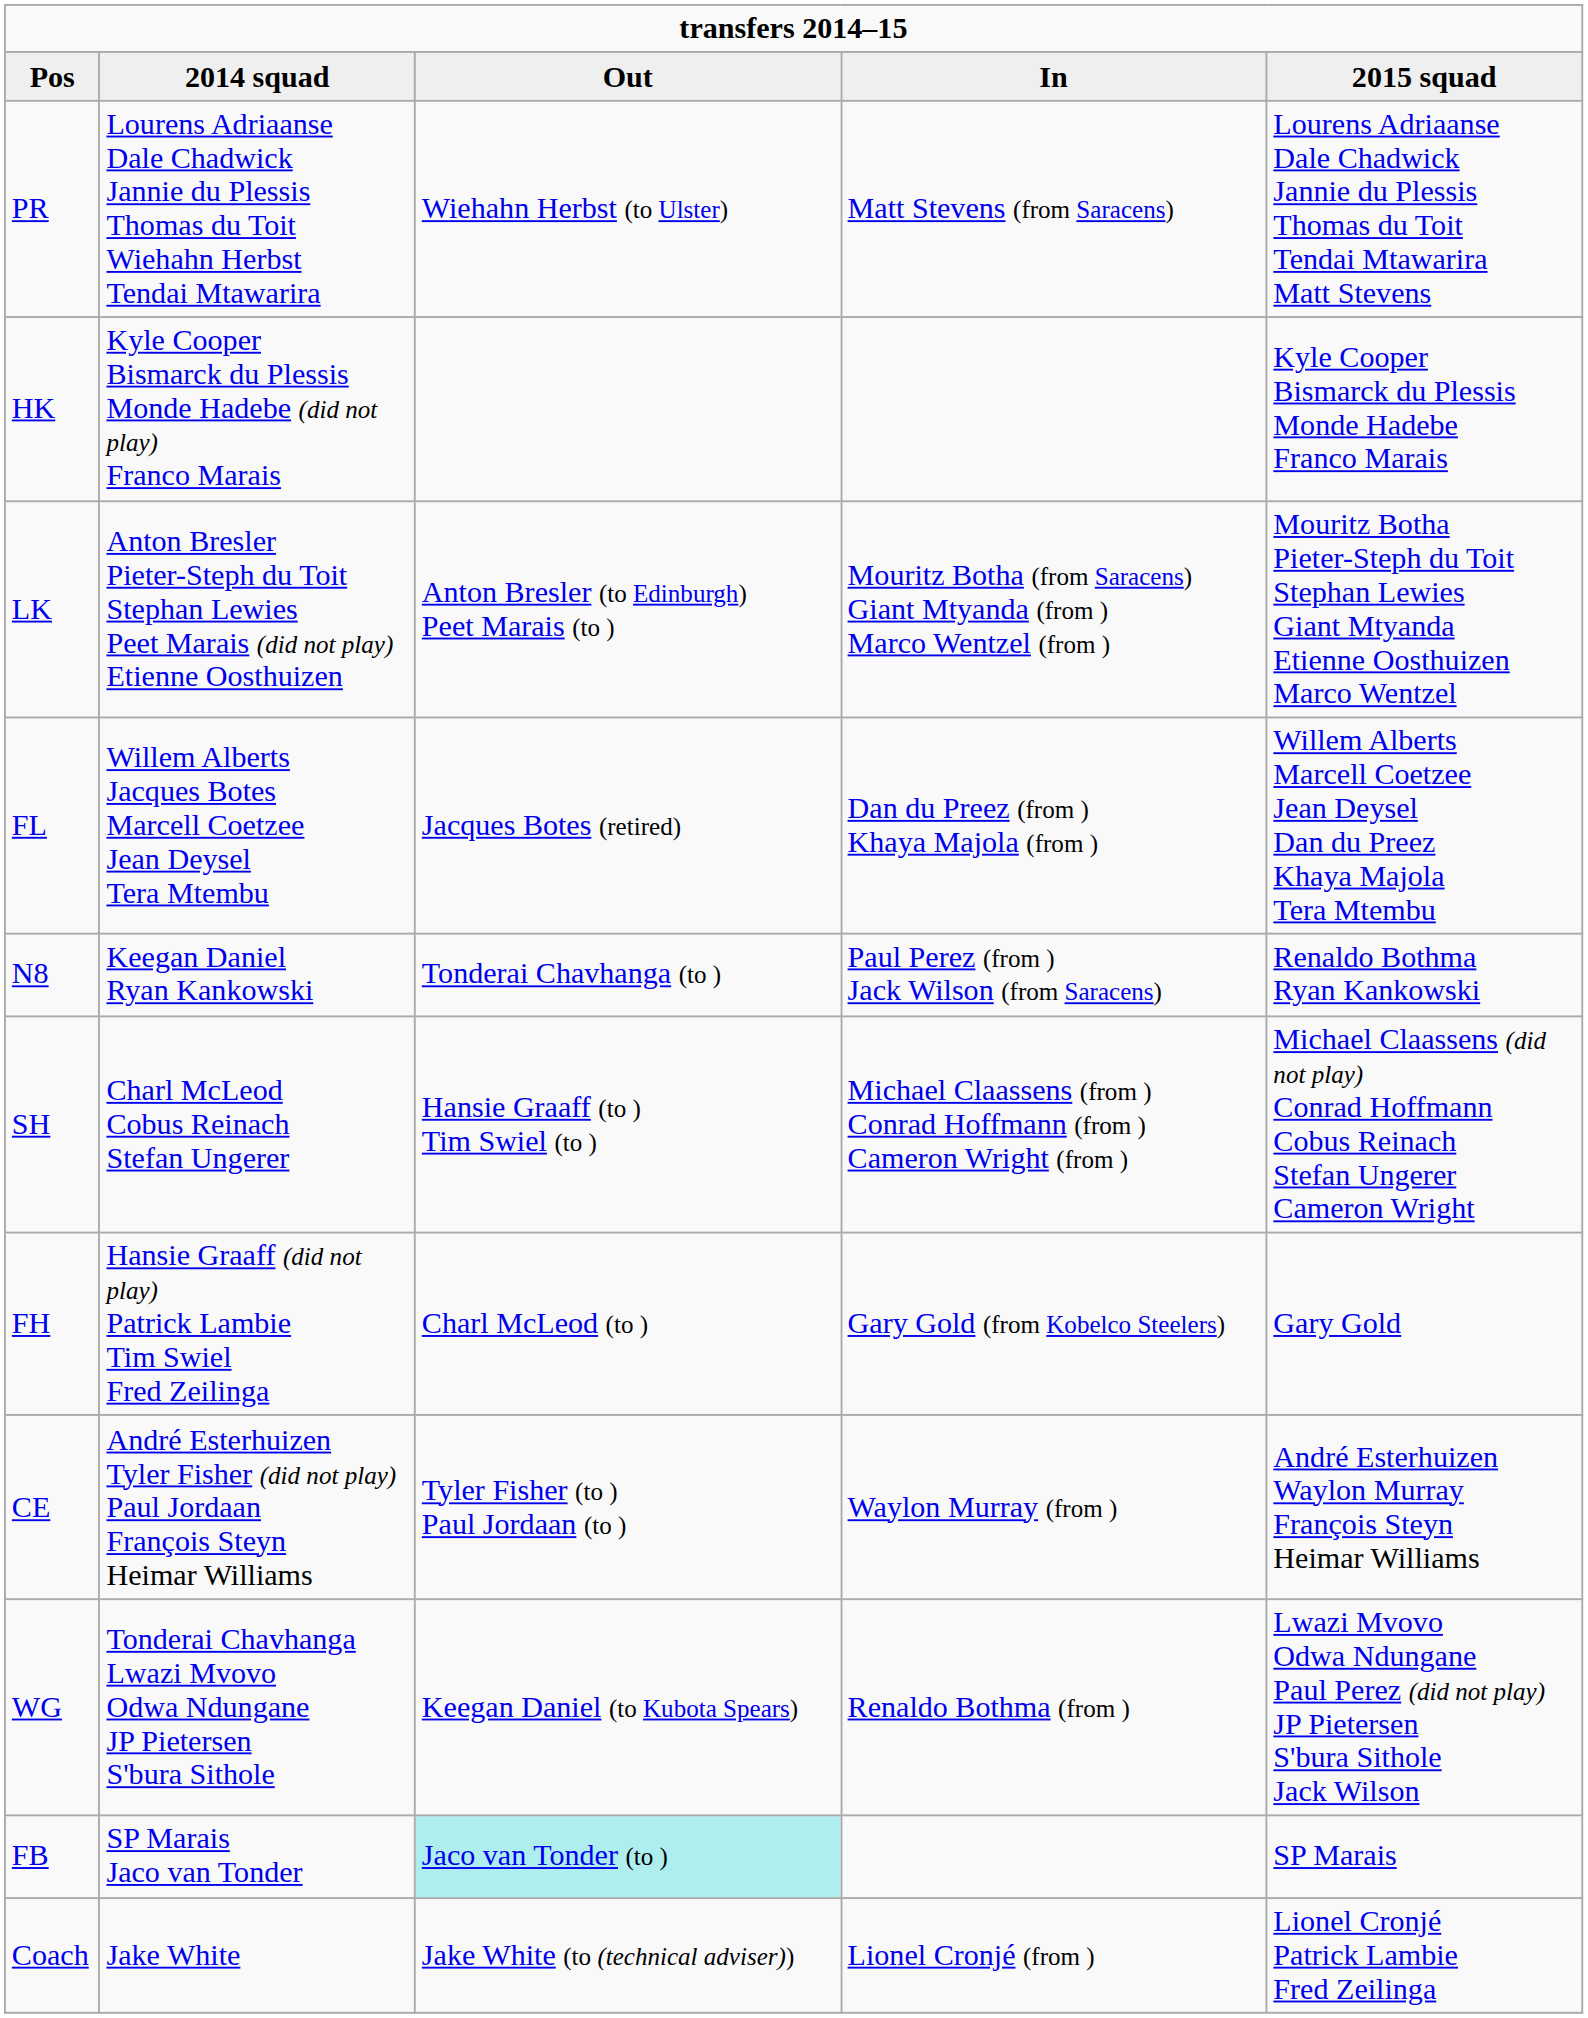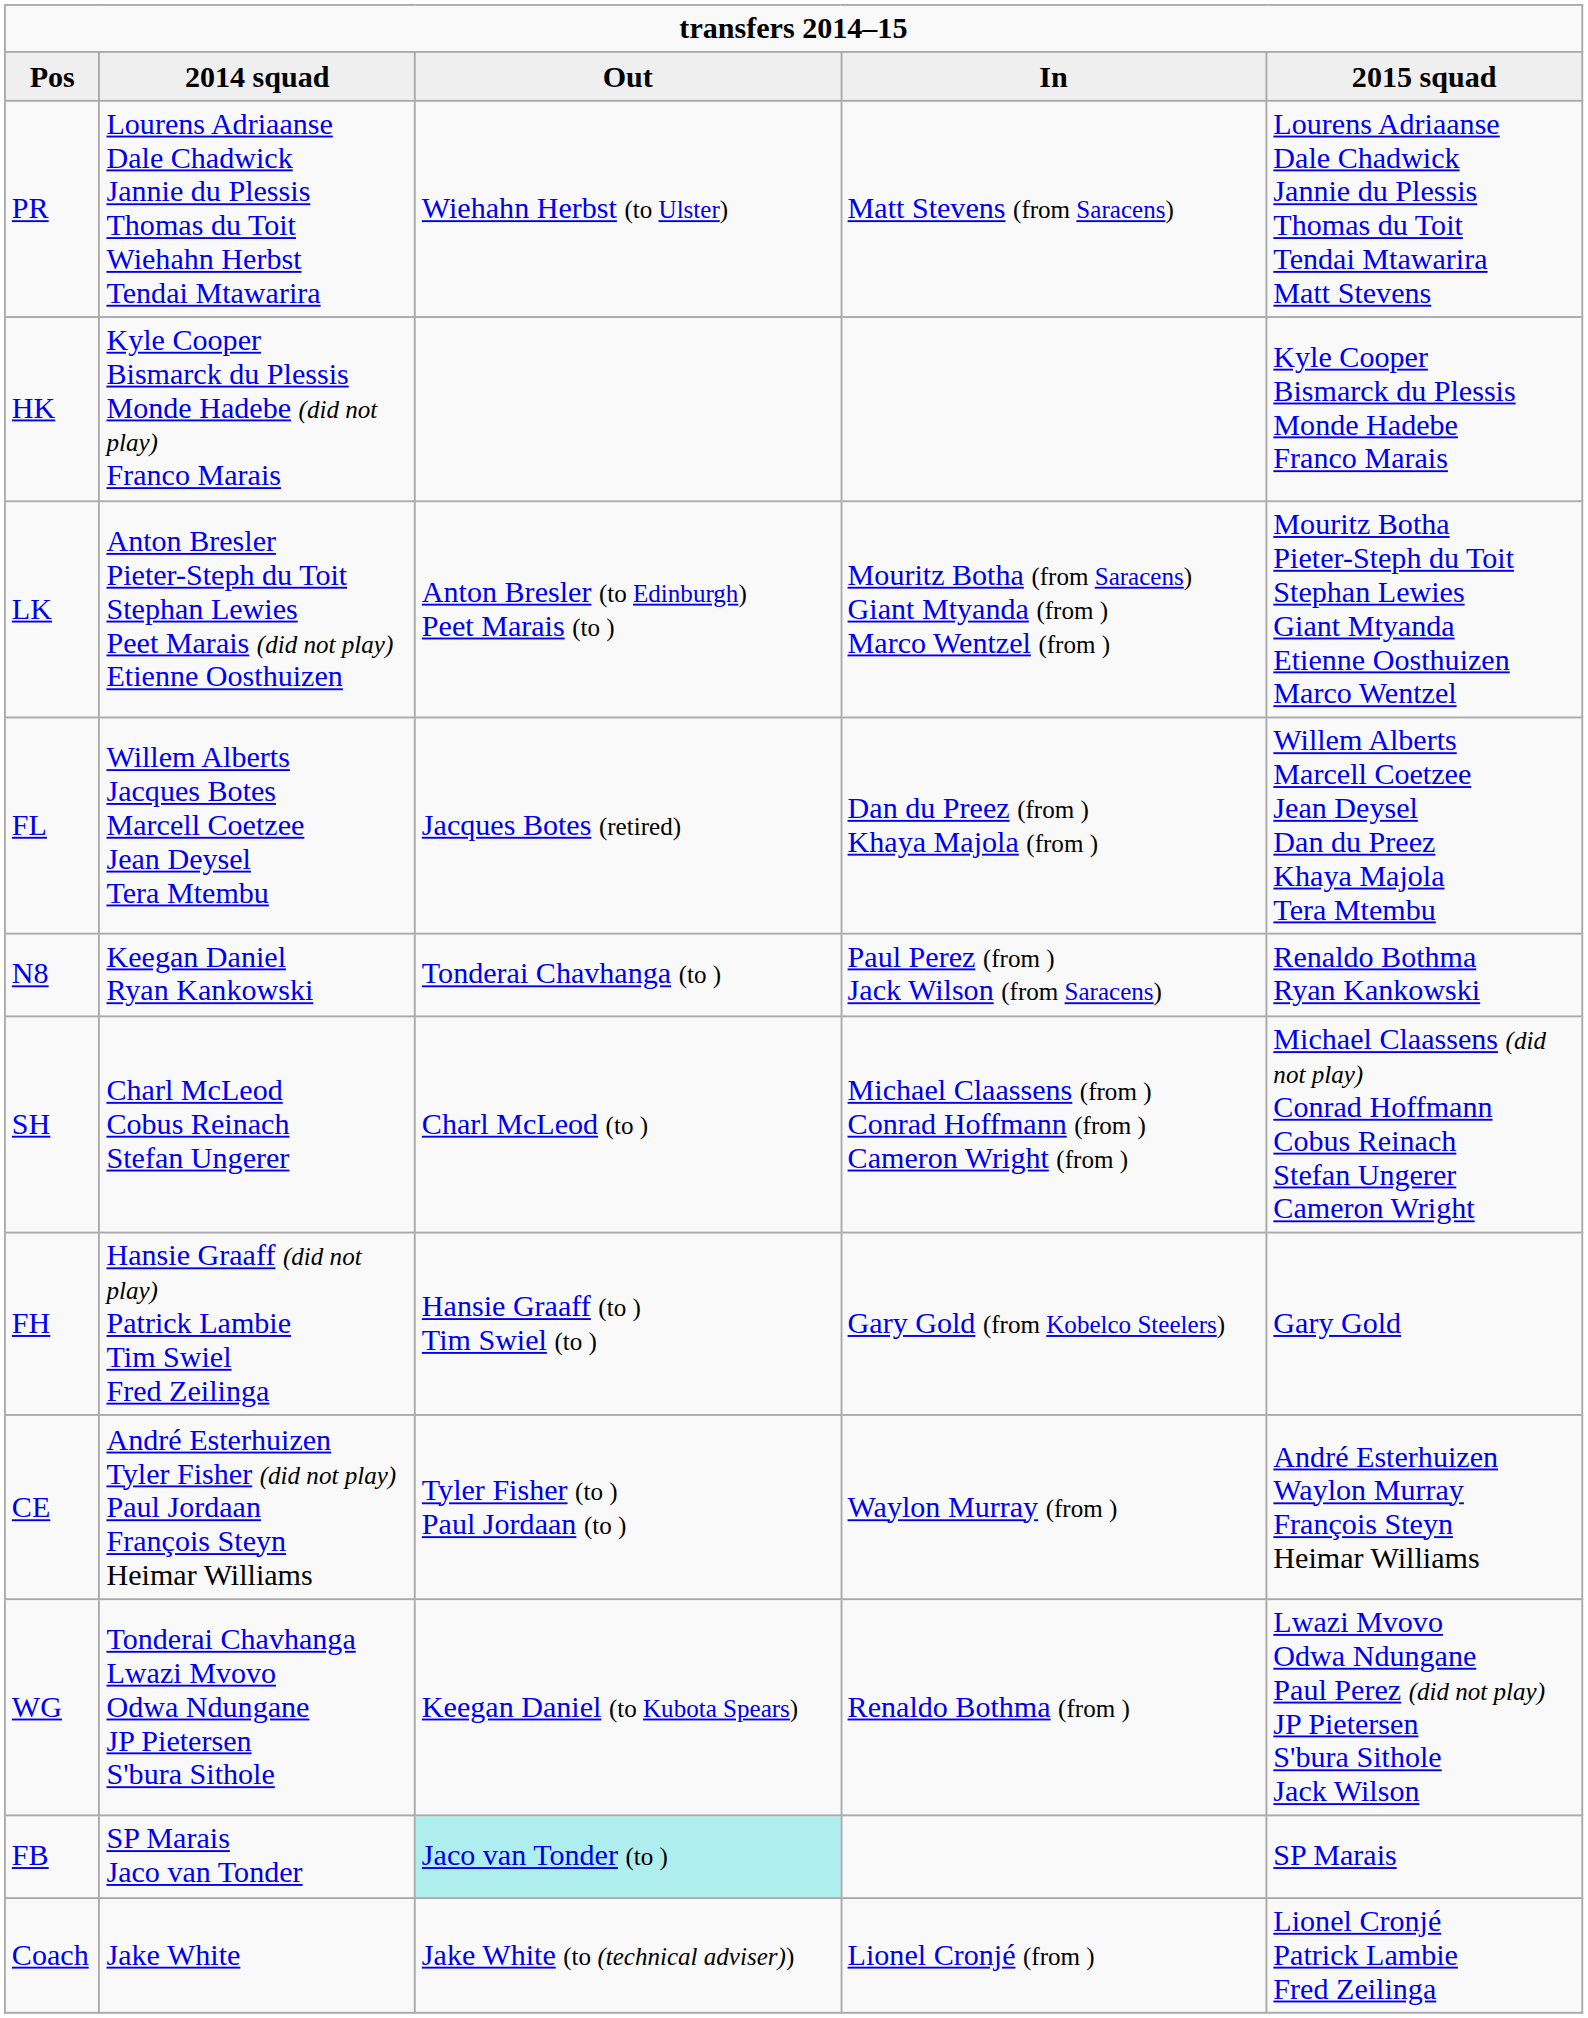 <table class="wikitable" style="text-align: left; width:95%">
 <tr>
 <td colspan="100%" style="text-align:center;"><strong> transfers 2014–15</strong></td>
 </tr>
 <tr>
 <th style="background:#efefef; width:6%;">Pos</th>
 <th style="background:#efefef; width:20%;">2014 squad</th>
 <th style="background:#efefef; width:27%;">Out</th>
 <th style="background:#efefef; width:27%;">In</th>
 <th style="background:#efefef; width:20%;">2015 squad</th>
 </tr>
 <tr>
 <td><a href='#'>PR</a></td>
 <td> <a href='#'>Lourens Adriaanse</a><br><a href='#'>Dale Chadwick</a><br><a href='#'>Jannie du Plessis</a><br><a href='#'>Thomas du Toit</a><br><a href='#'>Wiehahn Herbst</a><br><a href='#'>Tendai Mtawarira</a></td>
 <td>  <a href='#'>Wiehahn Herbst</a> <small>(to  <a href='#'>Ulster</a>)</small></td>
 <td>  <a href='#'>Matt Stevens</a> <small>(from  <a href='#'>Saracens</a>)</small></td>
 <td> <a href='#'>Lourens Adriaanse</a><br><a href='#'>Dale Chadwick</a><br><a href='#'>Jannie du Plessis</a><br><a href='#'>Thomas du Toit</a><br><a href='#'>Tendai Mtawarira</a><br><a href='#'>Matt Stevens</a></td>
 </tr>
 <tr>
 <td><a href='#'>HK</a></td>
 <td> <a href='#'>Kyle Cooper</a><br><a href='#'>Bismarck du Plessis</a><br><a href='#'>Monde Hadebe</a> <small><em>(did not play)</em></small><br><a href='#'>Franco Marais</a></td>
 <td></td>
 <td></td>
 <td> <a href='#'>Kyle Cooper</a><br><a href='#'>Bismarck du Plessis</a><br><a href='#'>Monde Hadebe</a><br><a href='#'>Franco Marais</a></td>
 </tr>
 <tr>
 <td><a href='#'>LK</a></td>
 <td> <a href='#'>Anton Bresler</a><br><a href='#'>Pieter-Steph du Toit</a><br><a href='#'>Stephan Lewies</a><br><a href='#'>Peet Marais</a> <small><em>(did not play)</em></small><br><a href='#'>Etienne Oosthuizen</a></td>
 <td>  <a href='#'>Anton Bresler</a> <small>(to  <a href='#'>Edinburgh</a>)</small><br> <a href='#'>Peet Marais</a> <small>(to )</small></td>
 <td>  <a href='#'>Mouritz Botha</a> <small>(from  <a href='#'>Saracens</a>)</small><br> <a href='#'>Giant Mtyanda</a> <small>(from )</small><br> <a href='#'>Marco Wentzel</a> <small>(from )</small></td>
 <td> <a href='#'>Mouritz Botha</a><br><a href='#'>Pieter-Steph du Toit</a><br><a href='#'>Stephan Lewies</a><br><a href='#'>Giant Mtyanda</a><br><a href='#'>Etienne Oosthuizen</a><br><a href='#'>Marco Wentzel</a></td>
 </tr>
 <tr>
 <td><a href='#'>FL</a></td>
 <td> <a href='#'>Willem Alberts</a><br><a href='#'>Jacques Botes</a><br><a href='#'>Marcell Coetzee</a><br><a href='#'>Jean Deysel</a><br><a href='#'>Tera Mtembu</a></td>
 <td>  <a href='#'>Jacques Botes</a> <small>(retired)</small></td>
 <td>  <a href='#'>Dan du Preez</a> <small>(from )</small><br> <a href='#'>Khaya Majola</a> <small>(from )</small></td>
 <td> <a href='#'>Willem Alberts</a><br><a href='#'>Marcell Coetzee</a><br><a href='#'>Jean Deysel</a><br><a href='#'>Dan du Preez</a><br><a href='#'>Khaya Majola</a><br><a href='#'>Tera Mtembu</a></td>
 </tr>
 <tr>
 <td><a href='#'>N8</a></td>
 <td> <a href='#'>Keegan Daniel</a><br><a href='#'>Ryan Kankowski</a></td>
 <td>  <a href='#'>Tonderai Chavhanga</a> <small>(to )</small></td>
 <td>  <a href='#'>Paul Perez</a> <small>(from )</small><br> <a href='#'>Jack Wilson</a> <small>(from  <a href='#'>Saracens</a>)</small></td>
 <td> <a href='#'>Renaldo Bothma</a><br><a href='#'>Ryan Kankowski</a></td>
 </tr>
 <tr>
 <td><a href='#'>SH</a></td>
 <td> <a href='#'>Charl McLeod</a><br><a href='#'>Cobus Reinach</a><br><a href='#'>Stefan Ungerer</a></td>
-<td>  <a href='#'>Hansie Graaff</a> <small>(to )</small><br> <a href='#'>Tim Swiel</a> <small>(to )</small></td>
+<td>  <a href='#'>Charl McLeod</a> <small>(to )</small></td>
 <td>  <a href='#'>Michael Claassens</a> <small>(from )</small><br> <a href='#'>Conrad Hoffmann</a> <small>(from )</small><br> <a href='#'>Cameron Wright</a> <small>(from )</small></td>
 <td> <a href='#'>Michael Claassens</a> <small><em>(did not play)</em></small><br><a href='#'>Conrad Hoffmann</a><br><a href='#'>Cobus Reinach</a><br><a href='#'>Stefan Ungerer</a><br><a href='#'>Cameron Wright</a></td>
 </tr>
 <tr>
 <td><a href='#'>FH</a></td>
 <td> <a href='#'>Hansie Graaff</a> <small><em>(did not play)</em></small><br><a href='#'>Patrick Lambie</a><br><a href='#'>Tim Swiel</a><br><a href='#'>Fred Zeilinga</a></td>
-<td>  <a href='#'>Charl McLeod</a> <small>(to )</small></td>
+<td>  <a href='#'>Hansie Graaff</a> <small>(to )</small><br> <a href='#'>Tim Swiel</a> <small>(to )</small></td>
 <td>  <a href='#'>Gary Gold</a> <small>(from  <a href='#'>Kobelco Steelers</a>)</small></td>
 <td> <a href='#'>Gary Gold</a></td>
 </tr>
 <tr>
 <td><a href='#'>CE</a></td>
 <td> <a href='#'>André Esterhuizen</a><br><a href='#'>Tyler Fisher</a> <small><em>(did not play)</em></small><br><a href='#'>Paul Jordaan</a><br><a href='#'>François Steyn</a><br>Heimar Williams</td>
 <td>  <a href='#'>Tyler Fisher</a> <small>(to )</small><br> <a href='#'>Paul Jordaan</a> <small>(to )</small></td>
 <td>  <a href='#'>Waylon Murray</a> <small>(from )</small></td>
 <td> <a href='#'>André Esterhuizen</a><br><a href='#'>Waylon Murray</a><br><a href='#'>François Steyn</a><br>Heimar Williams</td>
 </tr>
 <tr>
 <td><a href='#'>WG</a></td>
 <td> <a href='#'>Tonderai Chavhanga</a><br><a href='#'>Lwazi Mvovo</a><br><a href='#'>Odwa Ndungane</a><br><a href='#'>JP Pietersen</a><br><a href='#'>S'bura Sithole</a></td>
 <td>  <a href='#'>Keegan Daniel</a> <small>(to  <a href='#'>Kubota Spears</a>)</small></td>
 <td>  <a href='#'>Renaldo Bothma</a> <small>(from )</small></td>
 <td> <a href='#'>Lwazi Mvovo</a><br><a href='#'>Odwa Ndungane</a><br><a href='#'>Paul Perez</a> <small><em>(did not play)</em></small><br><a href='#'>JP Pietersen</a><br><a href='#'>S'bura Sithole</a><br><a href='#'>Jack Wilson</a></td>
 </tr>
 <tr>
 <td><a href='#'>FB</a></td>
 <td> <a href='#'>SP Marais</a><br><a href='#'>Jaco van Tonder</a></td>
 <td style="background: paleturquoise;">  <a href='#'>Jaco van Tonder</a> <small>(to )</small></td>
 <td></td>
 <td> <a href='#'>SP Marais</a></td>
 </tr>
 <tr>
 <td><a href='#'>Coach</a></td>
 <td> <a href='#'>Jake White</a></td>
 <td>  <a href='#'>Jake White</a> <small>(to  <em>(technical adviser)</em>)</small></td>
 <td>  <a href='#'>Lionel Cronjé</a> <small>(from )</small></td>
 <td> <a href='#'>Lionel Cronjé</a><br><a href='#'>Patrick Lambie</a><br><a href='#'>Fred Zeilinga</a></td>
 </tr>
 </table>
